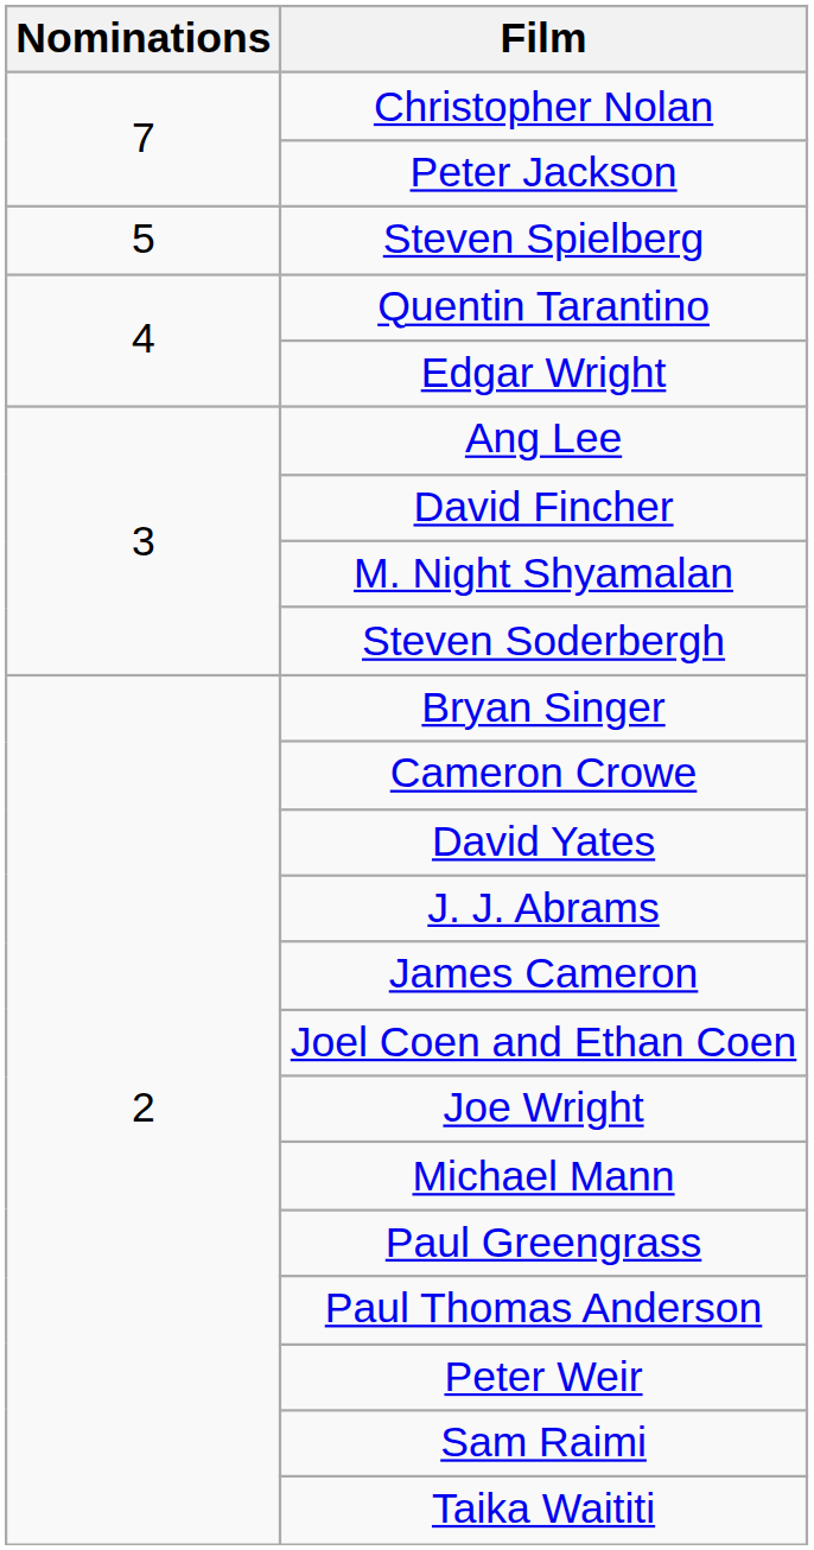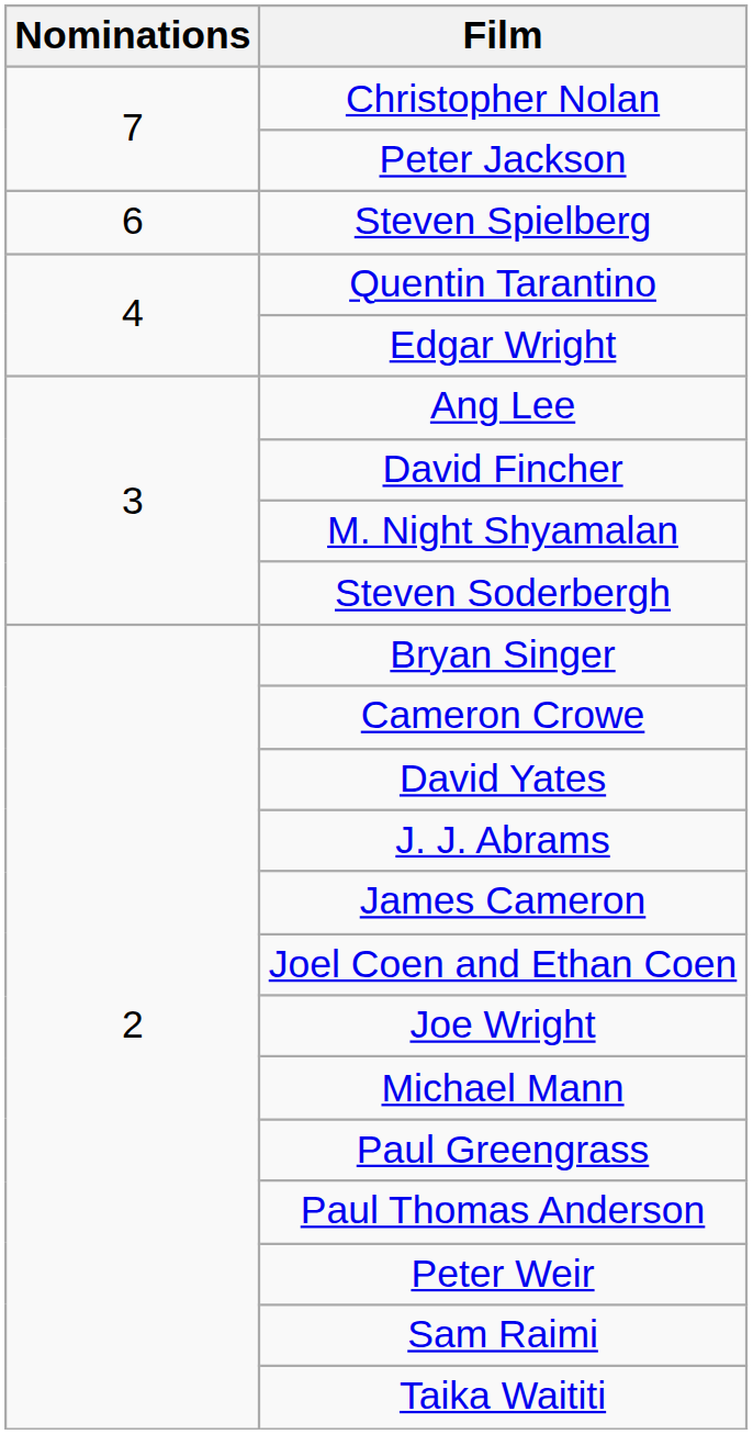 <table class="wikitable" style="text-align: center">
 <tr>
 <th scope="col" width="55">Nominations</th>
 <th scope="col">Film</th>
 </tr>
 <tr>
 <td rowspan=2>7</td>
 <td><a href='#'>Christopher Nolan</a></td>
 </tr>
 <tr>
 <td><a href='#'>Peter Jackson</a></td>
 </tr>
 <tr>
-<td>5</td>
+<td>6</td>
 <td><a href='#'>Steven Spielberg</a></td>
 </tr>
 <tr>
 <td rowspan=2>4</td>
 <td><a href='#'>Quentin Tarantino</a></td>
 </tr>
 <tr>
 <td><a href='#'>Edgar Wright</a></td>
 </tr>
 <tr>
 <td rowspan=4>3</td>
 <td><a href='#'>Ang Lee</a></td>
 </tr>
 <tr>
 <td><a href='#'>David Fincher</a></td>
 </tr>
 <tr>
 <td><a href='#'>M. Night Shyamalan</a></td>
 </tr>
 <tr>
 <td><a href='#'>Steven Soderbergh</a></td>
 </tr>
 <tr>
 <td rowspan=13>2</td>
 <td><a href='#'>Bryan Singer</a></td>
 </tr>
 <tr>
 <td><a href='#'>Cameron Crowe</a></td>
 </tr>
 <tr>
 <td><a href='#'>David Yates</a></td>
 </tr>
 <tr>
 <td><a href='#'>J. J. Abrams</a></td>
 </tr>
 <tr>
 <td><a href='#'>James Cameron</a></td>
 </tr>
 <tr>
 <td><a href='#'>Joel Coen and Ethan Coen</a></td>
 </tr>
 <tr>
 <td><a href='#'>Joe Wright</a></td>
 </tr>
 <tr>
 <td><a href='#'>Michael Mann</a></td>
 </tr>
 <tr>
 <td><a href='#'>Paul Greengrass</a></td>
 </tr>
 <tr>
 <td><a href='#'>Paul Thomas Anderson</a></td>
 </tr>
 <tr>
 <td><a href='#'>Peter Weir</a></td>
 </tr>
 <tr>
 <td><a href='#'>Sam Raimi</a></td>
 </tr>
 <tr>
 <td><a href='#'>Taika Waititi</a></td>
 </tr>
 </table>
